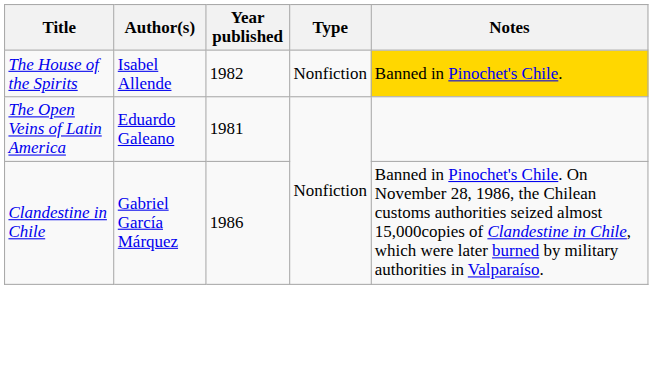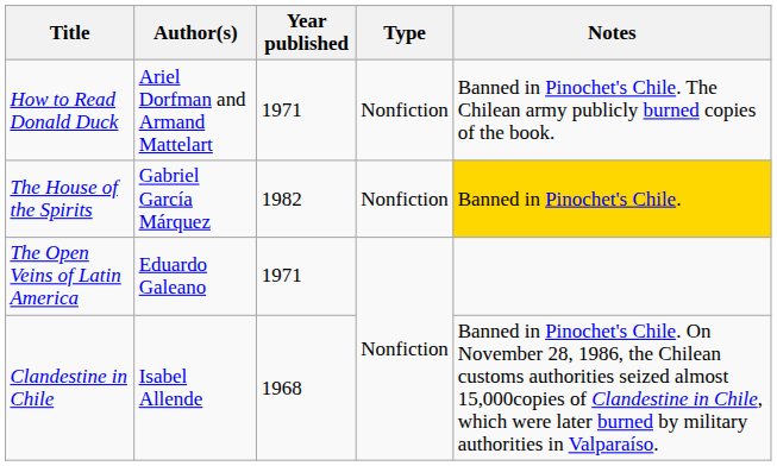 <table class="wikitable sortable">
 <tr>
 <th>Title</th>
 <th>Author(s)</th>
 <th>Year published</th>
 <th>Type</th>
 <th class="unsortable">Notes</th>
 </tr>
 <tr>
+<td><em><a href='#'>How to Read Donald Duck</a></em></td>
+<td><a href='#'>Ariel Dorfman</a> and <a href='#'>Armand Mattelart</a></td>
+<td>1971</td>
+<td>Nonfiction</td>
+<td>Banned in <a href='#'>Pinochet's Chile</a>. The Chilean army publicly <a href='#'>burned</a> copies of the book.</td>
+</tr>
+<tr>
 <td><em><a href='#'>The House of the Spirits</a></em></td>
-<td><a href='#'>Isabel Allende</a></td>
+<td><a href='#'>Gabriel García Márquez</a></td>
 <td>1982</td>
 <td>Nonfiction</td>
 <td style="background: gold;">Banned in <a href='#'>Pinochet's Chile</a>.</td>
 </tr>
 <tr>
 <td><em><a href='#'>The Open Veins of Latin America</a></em></td>
 <td><a href='#'>Eduardo Galeano</a></td>
-<td>1981</td>
+<td>1971</td>
 <td rowspan="2">Nonfiction</td>
 <td></td>
 </tr>
 <tr>
 <td><em><a href='#'>Clandestine in Chile</a></em></td>
-<td><a href='#'>Gabriel García Márquez</a></td>
-<td>1986</td>
+<td><a href='#'>Isabel Allende</a></td>
+<td>1968</td>
 <td>Banned in <a href='#'>Pinochet's Chile</a>. On November 28, 1986, the Chilean customs authorities seized almost 15,000copies of <em><a href='#'>Clandestine in Chile</a></em>, which were later <a href='#'>burned</a> by military authorities in <a href='#'>Valparaíso</a>.</td>
 </tr>
 </table>
